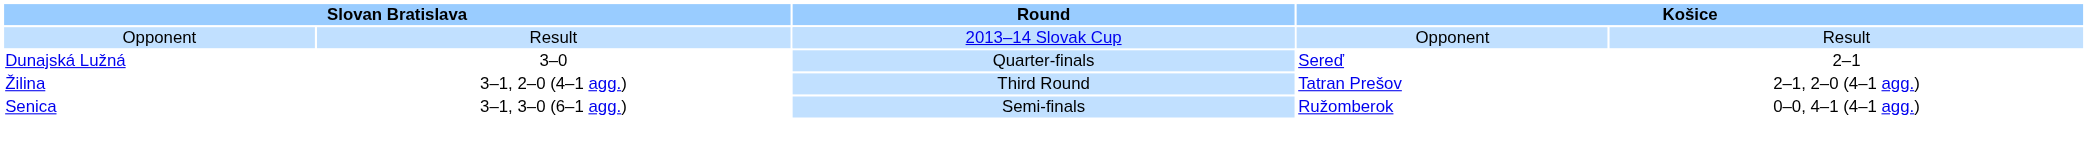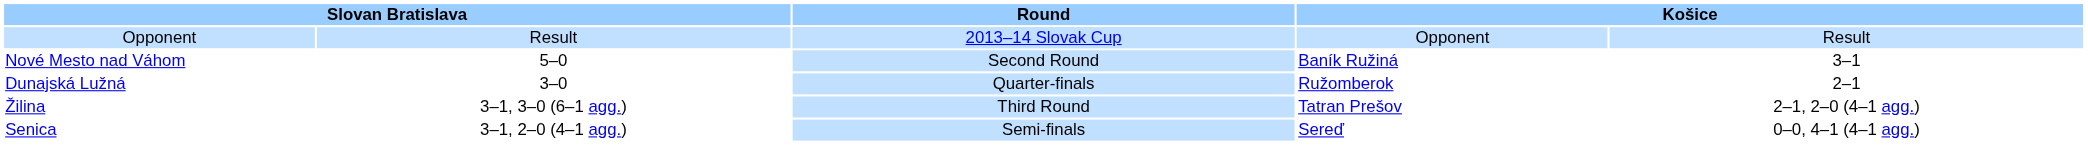 <table width="100%" style="text-align:center">
 <tr valign=top bgcolor=#99ccff>
 <th colspan=2 style="width:1*">Slovan Bratislava</th>
 <th><strong>Round</strong></th>
 <th colspan=2 style="width:1*">Košice</th>
 </tr>
 <tr valign=top bgcolor=#c1e0ff>
 <td width=15%>Opponent</td>
 <td>Result</td>
 <td bgcolor=#c1e0ff><a href='#'>2013–14 Slovak Cup</a></td>
 <td width=15%>Opponent</td>
 <td>Result</td>
 </tr>
 <tr>
+<td align=left><a href='#'>Nové Mesto nad Váhom</a></td>
+<td>5–0</td>
+<td bgcolor=#c1e0ff>Second Round</td>
+<td align=left><a href='#'>Baník Ružiná</a></td>
+<td>3–1</td>
+</tr>
+<tr>
 <td align=left><a href='#'>Dunajská Lužná</a></td>
 <td>3–0</td>
 <td bgcolor=#c1e0ff>Quarter-finals</td>
-<td align=left><a href='#'>Sereď</a></td>
+<td align=left><a href='#'>Ružomberok</a></td>
 <td>2–1</td>
 </tr>
 <tr>
 <td align=left><a href='#'>Žilina</a></td>
-<td>3–1, 2–0 (4–1 <a href='#'>agg.</a>)</td>
+<td>3–1, 3–0 (6–1 <a href='#'>agg.</a>)</td>
 <td bgcolor=#c1e0ff>Third Round</td>
 <td align=left><a href='#'>Tatran Prešov</a></td>
 <td>2–1, 2–0 (4–1 <a href='#'>agg.</a>)</td>
 </tr>
 <tr>
 <td align=left><a href='#'>Senica</a></td>
-<td>3–1, 3–0 (6–1 <a href='#'>agg.</a>)</td>
+<td>3–1, 2–0 (4–1 <a href='#'>agg.</a>)</td>
 <td bgcolor=#c1e0ff>Semi-finals</td>
-<td align=left><a href='#'>Ružomberok</a></td>
+<td align=left><a href='#'>Sereď</a></td>
 <td>0–0, 4–1 (4–1 <a href='#'>agg.</a>)</td>
 </tr>
 </table>
